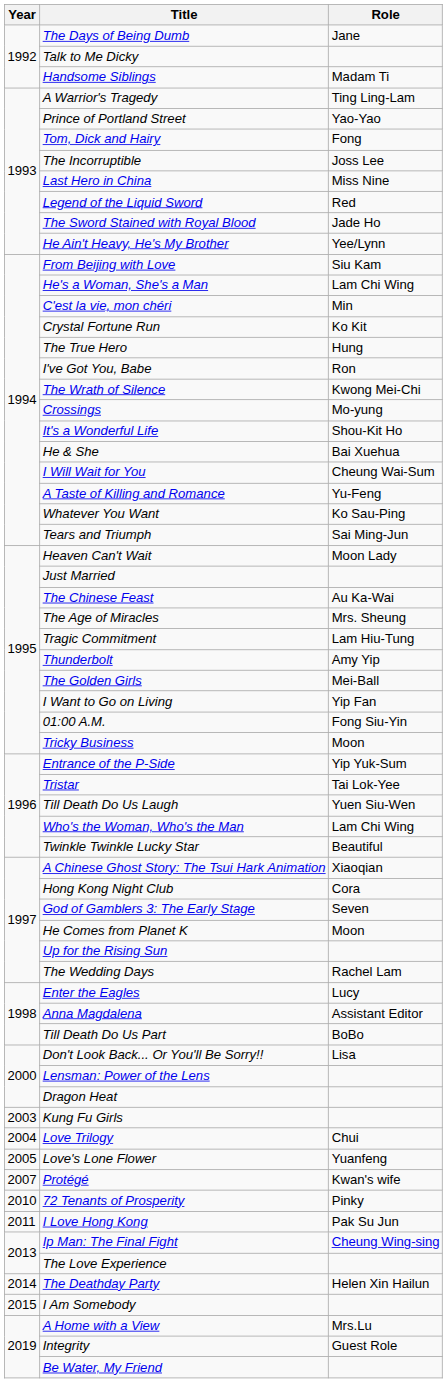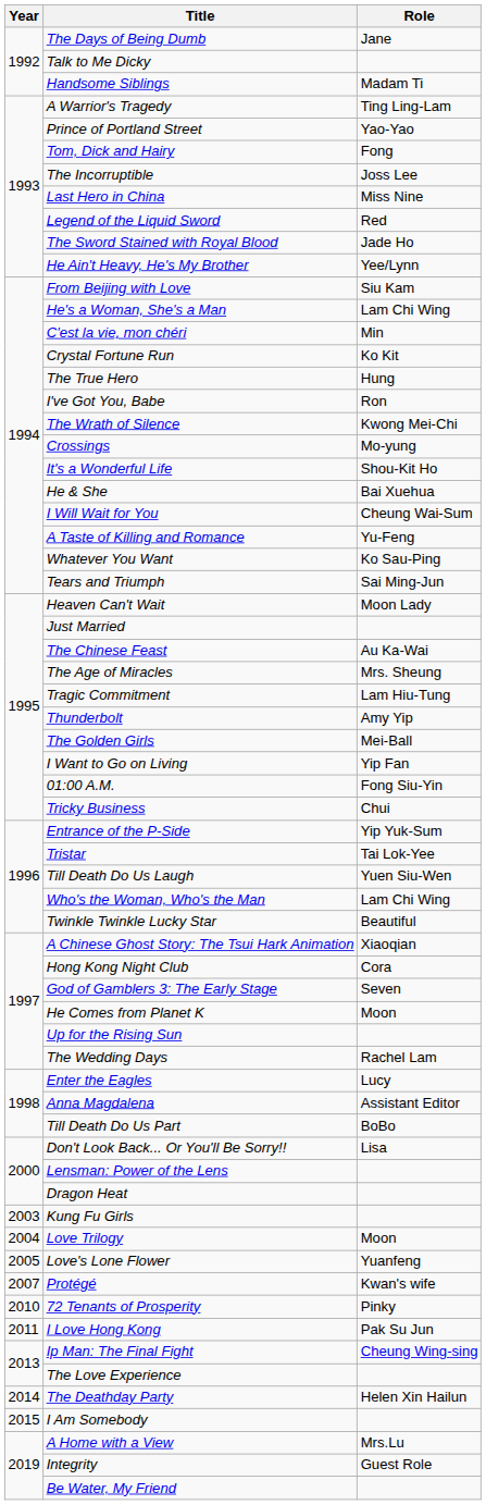 <table class="wikitable">
 <tr>
 <th>Year</th>
 <th>Title</th>
 <th>Role</th>
 </tr>
 <tr>
 <td rowspan="3">1992</td>
 <td><em><a href='#'>The Days of Being Dumb</a></em></td>
 <td>Jane</td>
 </tr>
 <tr>
 <td><em>Talk to Me Dicky</em></td>
 <td></td>
 </tr>
 <tr>
 <td><em><a href='#'>Handsome Siblings</a></em></td>
 <td>Madam Ti</td>
 </tr>
 <tr>
 <td rowspan="8">1993</td>
 <td><em>A Warrior's Tragedy</em></td>
 <td>Ting Ling-Lam</td>
 </tr>
 <tr>
 <td><em>Prince of Portland Street</em></td>
 <td>Yao-Yao</td>
 </tr>
 <tr>
 <td><em><a href='#'>Tom, Dick and Hairy</a></em></td>
 <td>Fong</td>
 </tr>
 <tr>
 <td><em>The Incorruptible</em></td>
 <td>Joss Lee</td>
 </tr>
 <tr>
 <td><em><a href='#'>Last Hero in China</a></em></td>
 <td>Miss Nine</td>
 </tr>
 <tr>
 <td><em><a href='#'>Legend of the Liquid Sword</a></em></td>
 <td>Red</td>
 </tr>
 <tr>
 <td><em><a href='#'>The Sword Stained with Royal Blood</a></em></td>
 <td>Jade Ho</td>
 </tr>
 <tr>
 <td><em><a href='#'>He Ain't Heavy, He's My Brother</a></em></td>
 <td>Yee/Lynn</td>
 </tr>
 <tr>
 <td rowspan="14">1994</td>
 <td><em><a href='#'>From Beijing with Love</a></em></td>
 <td>Siu Kam</td>
 </tr>
 <tr>
 <td><em><a href='#'>He's a Woman, She's a Man</a></em></td>
 <td>Lam Chi Wing</td>
 </tr>
 <tr>
 <td><em><a href='#'>C'est la vie, mon chéri</a></em></td>
 <td>Min</td>
 </tr>
 <tr>
 <td><em>Crystal Fortune Run</em></td>
 <td>Ko Kit</td>
 </tr>
 <tr>
 <td><em>The True Hero</em></td>
 <td>Hung</td>
 </tr>
 <tr>
 <td><em>I've Got You, Babe</em></td>
 <td>Ron</td>
 </tr>
 <tr>
 <td><em><a href='#'>The Wrath of Silence</a></em></td>
 <td>Kwong Mei-Chi</td>
 </tr>
 <tr>
 <td><em><a href='#'>Crossings</a></em></td>
 <td>Mo-yung</td>
 </tr>
 <tr>
 <td><em><a href='#'>It's a Wonderful Life</a></em></td>
 <td>Shou-Kit Ho</td>
 </tr>
 <tr>
 <td><em>He & She</em></td>
 <td>Bai Xuehua</td>
 </tr>
 <tr>
 <td><em><a href='#'>I Will Wait for You</a></em></td>
 <td>Cheung Wai-Sum</td>
 </tr>
 <tr>
 <td><em><a href='#'>A Taste of Killing and Romance</a></em></td>
 <td>Yu-Feng</td>
 </tr>
 <tr>
 <td><em>Whatever You Want</em></td>
 <td>Ko Sau-Ping</td>
 </tr>
 <tr>
 <td><em>Tears and Triumph</em></td>
 <td>Sai Ming-Jun</td>
 </tr>
 <tr>
 <td rowspan="10">1995</td>
 <td><em>Heaven Can't Wait</em></td>
 <td>Moon Lady</td>
 </tr>
 <tr>
 <td><em>Just Married</em></td>
 <td></td>
 </tr>
 <tr>
 <td><em><a href='#'>The Chinese Feast</a></em></td>
 <td>Au Ka-Wai</td>
 </tr>
 <tr>
 <td><em>The Age of Miracles</em></td>
 <td>Mrs. Sheung</td>
 </tr>
 <tr>
 <td><em>Tragic Commitment</em></td>
 <td>Lam Hiu-Tung</td>
 </tr>
 <tr>
 <td><em><a href='#'>Thunderbolt</a></em></td>
 <td>Amy Yip</td>
 </tr>
 <tr>
 <td><em><a href='#'>The Golden Girls</a></em></td>
 <td>Mei-Ball</td>
 </tr>
 <tr>
 <td><em>I Want to Go on Living</em></td>
 <td>Yip Fan</td>
 </tr>
 <tr>
 <td><em>01:00 A.M.</em></td>
 <td>Fong Siu-Yin</td>
 </tr>
 <tr>
 <td><em><a href='#'>Tricky Business</a></em></td>
-<td>Moon</td>
+<td>Chui</td>
 </tr>
 <tr>
 <td rowspan="5">1996</td>
 <td><em><a href='#'>Entrance of the P-Side</a></em></td>
 <td>Yip Yuk-Sum</td>
 </tr>
 <tr>
 <td><em><a href='#'>Tristar</a></em></td>
 <td>Tai Lok-Yee</td>
 </tr>
 <tr>
 <td><em>Till Death Do Us Laugh</em></td>
 <td>Yuen Siu-Wen</td>
 </tr>
 <tr>
 <td><em><a href='#'>Who's the Woman, Who's the Man</a></em></td>
 <td>Lam Chi Wing</td>
 </tr>
 <tr>
 <td><em>Twinkle Twinkle Lucky Star</em></td>
 <td>Beautiful</td>
 </tr>
 <tr>
 <td rowspan="6">1997</td>
 <td><em><a href='#'>A Chinese Ghost Story: The Tsui Hark Animation</a></em></td>
 <td>Xiaoqian</td>
 </tr>
 <tr>
 <td><em>Hong Kong Night Club</em></td>
 <td>Cora</td>
 </tr>
 <tr>
 <td><em><a href='#'>God of Gamblers 3: The Early Stage</a></em></td>
 <td>Seven</td>
 </tr>
 <tr>
 <td><em>He Comes from Planet K</em></td>
 <td>Moon</td>
 </tr>
 <tr>
 <td><em><a href='#'>Up for the Rising Sun</a></em></td>
 <td></td>
 </tr>
 <tr>
 <td><em>The Wedding Days</em></td>
 <td>Rachel Lam</td>
 </tr>
 <tr>
 <td rowspan="3">1998</td>
 <td><em><a href='#'>Enter the Eagles</a></em></td>
 <td>Lucy</td>
 </tr>
 <tr>
 <td><em><a href='#'>Anna Magdalena</a></em></td>
 <td>Assistant Editor</td>
 </tr>
 <tr>
 <td><em>Till Death Do Us Part</em></td>
 <td>BoBo</td>
 </tr>
 <tr>
 <td rowspan="3">2000</td>
 <td><em>Don't Look Back... Or You'll Be Sorry!!</em></td>
 <td>Lisa</td>
 </tr>
 <tr>
 <td><em><a href='#'>Lensman: Power of the Lens</a></em></td>
 <td></td>
 </tr>
 <tr>
 <td><em>Dragon Heat</em></td>
 <td></td>
 </tr>
 <tr>
 <td>2003</td>
 <td><em>Kung Fu Girls</em></td>
 <td></td>
 </tr>
 <tr>
 <td>2004</td>
 <td><em><a href='#'>Love Trilogy</a></em></td>
-<td>Chui</td>
+<td>Moon</td>
 </tr>
 <tr>
 <td>2005</td>
 <td><em>Love's Lone Flower</em></td>
 <td>Yuanfeng</td>
 </tr>
 <tr>
 <td>2007</td>
 <td><em><a href='#'>Protégé</a></em></td>
 <td>Kwan's wife</td>
 </tr>
 <tr>
 <td>2010</td>
 <td><em><a href='#'>72 Tenants of Prosperity</a></em></td>
 <td>Pinky</td>
 </tr>
 <tr>
 <td>2011</td>
 <td><em><a href='#'>I Love Hong Kong</a></em></td>
 <td>Pak Su Jun</td>
 </tr>
 <tr>
 <td rowspan=2>2013</td>
 <td><em><a href='#'>Ip Man: The Final Fight</a></em></td>
 <td><a href='#'>Cheung Wing-sing</a></td>
 </tr>
 <tr>
 <td><em>The Love Experience</em></td>
 <td></td>
 </tr>
 <tr>
 <td>2014</td>
 <td><em><a href='#'>The Deathday Party</a></em></td>
 <td>Helen Xin Hailun</td>
 </tr>
 <tr>
 <td>2015</td>
 <td><em>I Am Somebody</em></td>
 <td></td>
 </tr>
 <tr>
 <td rowspan=3>2019</td>
 <td><em><a href='#'>A Home with a View</a></em></td>
 <td>Mrs.Lu</td>
 </tr>
 <tr>
 <td><em>Integrity</em></td>
 <td>Guest Role</td>
 </tr>
 <tr>
 <td><em><a href='#'>Be Water, My Friend</a></em></td>
 <td></td>
 </tr>
 </table>
